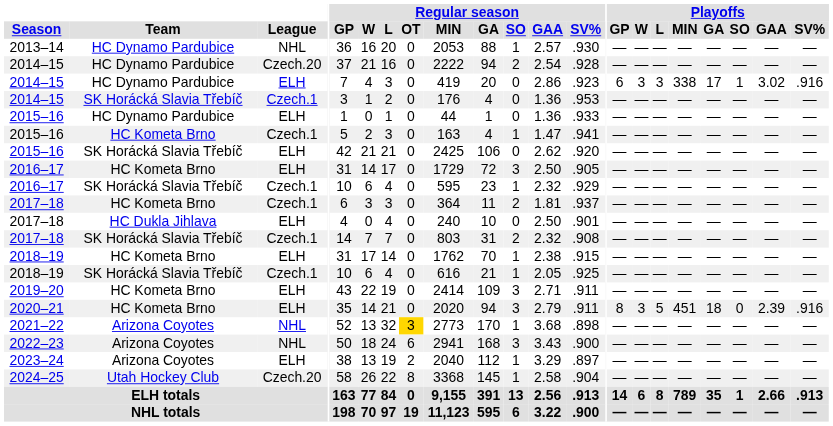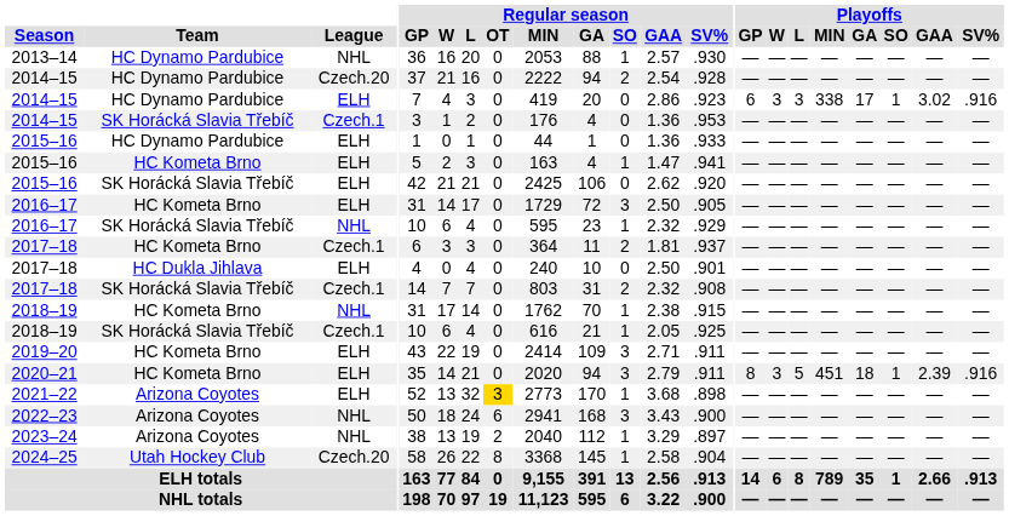 <table border="0" cellpadding="1" cellspacing="0" style="text-align:center; width:75%">
 <tr ALIGN="center" bgcolor="#e0e0e0">
 <th align="center" colspan="3" bgcolor="#ffffff"></th>
 <th align="center" rowspan="99" bgcolor="#ffffff"></th>
 <th align="center" colspan="9" bgcolor="#e0e0e0"><a href='#'>Regular season</a></th>
 <th align="center" rowspan="99" bgcolor="#ffffff"></th>
 <th align="center" colspan="8" bgcolor="#e0e0e0"><a href='#'>Playoffs</a></th>
 </tr>
 <tr ALIGN="center" bgcolor="#e0e0e0">
 <th><a href='#'>Season</a></th>
 <th>Team</th>
 <th>League</th>
 <th>GP</th>
 <th>W</th>
 <th>L</th>
 <th>OT</th>
 <th>MIN</th>
 <th>GA</th>
 <th><a href='#'>SO</a></th>
 <th><a href='#'>GAA</a></th>
 <th><a href='#'>SV%</a></th>
 <th>GP</th>
 <th>W</th>
 <th>L</th>
 <th>MIN</th>
 <th>GA</th>
 <th>SO</th>
 <th>GAA</th>
 <th>SV%</th>
 </tr>
 <tr ALIGN="center">
 <td>2013–14</td>
 <td><a href='#'>HC Dynamo Pardubice</a></td>
 <td>NHL</td>
 <td>36</td>
 <td>16</td>
 <td>20</td>
 <td>0</td>
 <td>2053</td>
 <td>88</td>
 <td>1</td>
 <td>2.57</td>
 <td>.930</td>
 <td>—</td>
 <td>—</td>
 <td>—</td>
 <td>—</td>
 <td>—</td>
 <td>—</td>
 <td>—</td>
 <td>—</td>
 </tr>
 <tr ALIGN="center" bgcolor="#f0f0f0">
 <td>2014–15</td>
 <td>HC Dynamo Pardubice</td>
 <td>Czech.20</td>
 <td>37</td>
 <td>21</td>
 <td>16</td>
 <td>0</td>
 <td>2222</td>
 <td>94</td>
 <td>2</td>
 <td>2.54</td>
 <td>.928</td>
 <td>—</td>
 <td>—</td>
 <td>—</td>
 <td>—</td>
 <td>—</td>
 <td>—</td>
 <td>—</td>
 <td>—</td>
 </tr>
 <tr ALIGN="center">
 <td><a href='#'>2014–15</a></td>
 <td>HC Dynamo Pardubice</td>
 <td><a href='#'>ELH</a></td>
 <td>7</td>
 <td>4</td>
 <td>3</td>
 <td>0</td>
 <td>419</td>
 <td>20</td>
 <td>0</td>
 <td>2.86</td>
 <td>.923</td>
 <td>6</td>
 <td>3</td>
 <td>3</td>
 <td>338</td>
 <td>17</td>
 <td>1</td>
 <td>3.02</td>
 <td>.916</td>
 </tr>
 <tr ALIGN="center" bgcolor="#f0f0f0">
 <td><a href='#'>2014–15</a></td>
 <td><a href='#'>SK Horácká Slavia Třebíč</a></td>
 <td><a href='#'>Czech.1</a></td>
 <td>3</td>
 <td>1</td>
 <td>2</td>
 <td>0</td>
 <td>176</td>
 <td>4</td>
 <td>0</td>
 <td>1.36</td>
 <td>.953</td>
 <td>—</td>
 <td>—</td>
 <td>—</td>
 <td>—</td>
 <td>—</td>
 <td>—</td>
 <td>—</td>
 <td>—</td>
 </tr>
 <tr ALIGN="center">
 <td><a href='#'>2015–16</a></td>
 <td>HC Dynamo Pardubice</td>
 <td>ELH</td>
 <td>1</td>
 <td>0</td>
 <td>1</td>
 <td>0</td>
 <td>44</td>
 <td>1</td>
 <td>0</td>
 <td>1.36</td>
 <td>.933</td>
 <td>—</td>
 <td>—</td>
 <td>—</td>
 <td>—</td>
 <td>—</td>
 <td>—</td>
 <td>—</td>
 <td>—</td>
 </tr>
 <tr ALIGN="center" bgcolor="#f0f0f0">
 <td>2015–16</td>
 <td><a href='#'>HC Kometa Brno</a></td>
-<td>Czech.1</td>
+<td>ELH</td>
 <td>5</td>
 <td>2</td>
 <td>3</td>
 <td>0</td>
 <td>163</td>
 <td>4</td>
 <td>1</td>
 <td>1.47</td>
 <td>.941</td>
 <td>—</td>
 <td>—</td>
 <td>—</td>
 <td>—</td>
 <td>—</td>
 <td>—</td>
 <td>—</td>
 <td>—</td>
 </tr>
 <tr ALIGN="center">
 <td><a href='#'>2015–16</a></td>
 <td>SK Horácká Slavia Třebíč</td>
 <td>ELH</td>
 <td>42</td>
 <td>21</td>
 <td>21</td>
 <td>0</td>
 <td>2425</td>
 <td>106</td>
 <td>0</td>
 <td>2.62</td>
 <td>.920</td>
 <td>—</td>
 <td>—</td>
 <td>—</td>
 <td>—</td>
 <td>—</td>
 <td>—</td>
 <td>—</td>
 <td>—</td>
 </tr>
 <tr ALIGN="center" bgcolor="#f0f0f0">
 <td><a href='#'>2016–17</a></td>
 <td>HC Kometa Brno</td>
 <td>ELH</td>
 <td>31</td>
 <td>14</td>
 <td>17</td>
 <td>0</td>
 <td>1729</td>
 <td>72</td>
 <td>3</td>
 <td>2.50</td>
 <td>.905</td>
 <td>—</td>
 <td>—</td>
 <td>—</td>
 <td>—</td>
 <td>—</td>
 <td>—</td>
 <td>—</td>
 <td>—</td>
 </tr>
 <tr ALIGN="center">
 <td><a href='#'>2016–17</a></td>
 <td>SK Horácká Slavia Třebíč</td>
-<td>Czech.1</td>
+<td><a href='#'>NHL</a></td>
 <td>10</td>
 <td>6</td>
 <td>4</td>
 <td>0</td>
 <td>595</td>
 <td>23</td>
 <td>1</td>
 <td>2.32</td>
 <td>.929</td>
 <td>—</td>
 <td>—</td>
 <td>—</td>
 <td>—</td>
 <td>—</td>
 <td>—</td>
 <td>—</td>
 <td>—</td>
 </tr>
 <tr ALIGN="center" bgcolor="#f0f0f0">
 <td><a href='#'>2017–18</a></td>
 <td>HC Kometa Brno</td>
 <td>Czech.1</td>
 <td>6</td>
 <td>3</td>
 <td>3</td>
 <td>0</td>
 <td>364</td>
 <td>11</td>
 <td>2</td>
 <td>1.81</td>
 <td>.937</td>
 <td>—</td>
 <td>—</td>
 <td>—</td>
 <td>—</td>
 <td>—</td>
 <td>—</td>
 <td>—</td>
 <td>—</td>
 </tr>
 <tr ALIGN="center">
 <td>2017–18</td>
 <td><a href='#'>HC Dukla Jihlava</a></td>
 <td>ELH</td>
 <td>4</td>
 <td>0</td>
 <td>4</td>
 <td>0</td>
 <td>240</td>
 <td>10</td>
 <td>0</td>
 <td>2.50</td>
 <td>.901</td>
 <td>—</td>
 <td>—</td>
 <td>—</td>
 <td>—</td>
 <td>—</td>
 <td>—</td>
 <td>—</td>
 <td>—</td>
 </tr>
 <tr ALIGN="center" bgcolor="#f0f0f0">
 <td><a href='#'>2017–18</a></td>
 <td>SK Horácká Slavia Třebíč</td>
 <td>Czech.1</td>
 <td>14</td>
 <td>7</td>
 <td>7</td>
 <td>0</td>
 <td>803</td>
 <td>31</td>
 <td>2</td>
 <td>2.32</td>
 <td>.908</td>
 <td>—</td>
 <td>—</td>
 <td>—</td>
 <td>—</td>
 <td>—</td>
 <td>—</td>
 <td>—</td>
 <td>—</td>
 </tr>
 <tr ALIGN="center">
 <td><a href='#'>2018–19</a></td>
 <td>HC Kometa Brno</td>
-<td>ELH</td>
+<td><a href='#'>NHL</a></td>
 <td>31</td>
 <td>17</td>
 <td>14</td>
 <td>0</td>
 <td>1762</td>
 <td>70</td>
 <td>1</td>
 <td>2.38</td>
 <td>.915</td>
 <td>—</td>
 <td>—</td>
 <td>—</td>
 <td>—</td>
 <td>—</td>
 <td>—</td>
 <td>—</td>
 <td>—</td>
 </tr>
 <tr ALIGN="center" bgcolor="#f0f0f0">
 <td 2018–19 Czech 1. Liga season>2018–19</td>
 <td>SK Horácká Slavia Třebíč</td>
 <td>Czech.1</td>
 <td>10</td>
 <td>6</td>
 <td>4</td>
 <td>0</td>
 <td>616</td>
 <td>21</td>
 <td>1</td>
 <td>2.05</td>
 <td>.925</td>
 <td>—</td>
 <td>—</td>
 <td>—</td>
 <td>—</td>
 <td>—</td>
 <td>—</td>
 <td>—</td>
 <td>—</td>
 </tr>
 <tr ALIGN="center">
 <td><a href='#'>2019–20</a></td>
 <td>HC Kometa Brno</td>
 <td>ELH</td>
 <td>43</td>
 <td>22</td>
 <td>19</td>
 <td>0</td>
 <td>2414</td>
 <td>109</td>
 <td>3</td>
 <td>2.71</td>
 <td>.911</td>
 <td>—</td>
 <td>—</td>
 <td>—</td>
 <td>—</td>
 <td>—</td>
 <td>—</td>
 <td>—</td>
 <td>—</td>
 </tr>
 <tr ALIGN="center" bgcolor="#f0f0f0">
 <td><a href='#'>2020–21</a></td>
 <td>HC Kometa Brno</td>
 <td>ELH</td>
 <td>35</td>
 <td>14</td>
 <td>21</td>
 <td>0</td>
 <td>2020</td>
 <td>94</td>
 <td>3</td>
 <td>2.79</td>
 <td>.911</td>
 <td>8</td>
 <td>3</td>
 <td>5</td>
 <td>451</td>
 <td>18</td>
-<td>0</td>
+<td>1</td>
 <td>2.39</td>
 <td>.916</td>
 </tr>
 <tr ALIGN="center">
 <td><a href='#'>2021–22</a></td>
 <td><a href='#'>Arizona Coyotes</a></td>
-<td><a href='#'>NHL</a></td>
+<td>ELH</td>
 <td>52</td>
 <td>13</td>
 <td>32</td>
 <td style="background: gold;">3</td>
 <td>2773</td>
 <td>170</td>
 <td>1</td>
 <td>3.68</td>
 <td>.898</td>
 <td>—</td>
 <td>—</td>
 <td>—</td>
 <td>—</td>
 <td>—</td>
 <td>—</td>
 <td>—</td>
 <td>—</td>
 </tr>
 <tr ALIGN="center" bgcolor="#f0f0f0">
 <td><a href='#'>2022–23</a></td>
 <td>Arizona Coyotes</td>
 <td>NHL</td>
 <td>50</td>
 <td>18</td>
 <td>24</td>
 <td>6</td>
 <td>2941</td>
 <td>168</td>
 <td>3</td>
 <td>3.43</td>
 <td>.900</td>
 <td>—</td>
 <td>—</td>
 <td>—</td>
 <td>—</td>
 <td>—</td>
 <td>—</td>
 <td>—</td>
 <td>—</td>
 </tr>
 <tr ALIGN="center">
 <td><a href='#'>2023–24</a></td>
 <td>Arizona Coyotes</td>
-<td>ELH</td>
+<td>NHL</td>
 <td>38</td>
 <td>13</td>
 <td>19</td>
 <td>2</td>
 <td>2040</td>
 <td>112</td>
 <td>1</td>
 <td>3.29</td>
 <td>.897</td>
 <td>—</td>
 <td>—</td>
 <td>—</td>
 <td>—</td>
 <td>—</td>
 <td>—</td>
 <td>—</td>
 <td>—</td>
 </tr>
 <tr ALIGN="center" bgcolor="#f0f0f0">
 <td><a href='#'>2024–25</a></td>
 <td><a href='#'>Utah Hockey Club</a></td>
 <td>Czech.20</td>
 <td>58</td>
 <td>26</td>
 <td>22</td>
 <td>8</td>
 <td>3368</td>
 <td>145</td>
 <td>1</td>
 <td>2.58</td>
 <td>.904</td>
 <td>—</td>
 <td>—</td>
 <td>—</td>
 <td>—</td>
 <td>—</td>
 <td>—</td>
 <td>—</td>
 <td>—</td>
 </tr>
 <tr bgcolor="#e0e0e0">
 <th colspan=3>ELH totals</th>
 <th>163</th>
 <th>77</th>
 <th>84</th>
 <th>0</th>
 <th>9,155</th>
 <th>391</th>
 <th>13</th>
 <th>2.56</th>
 <th>.913</th>
 <th>14</th>
 <th>6</th>
 <th>8</th>
 <th>789</th>
 <th>35</th>
 <th>1</th>
 <th>2.66</th>
 <th>.913</th>
 </tr>
 <tr bgcolor="#e0e0e0">
 <th colspan=3>NHL totals</th>
 <th>198</th>
 <th>70</th>
 <th>97</th>
 <th>19</th>
 <th>11,123</th>
 <th>595</th>
 <th>6</th>
 <th>3.22</th>
 <th>.900</th>
 <th>—</th>
 <th>—</th>
 <th>—</th>
 <th>—</th>
 <th>—</th>
 <th>—</th>
 <th>—</th>
 <th>—</th>
 </tr>
 </table>
